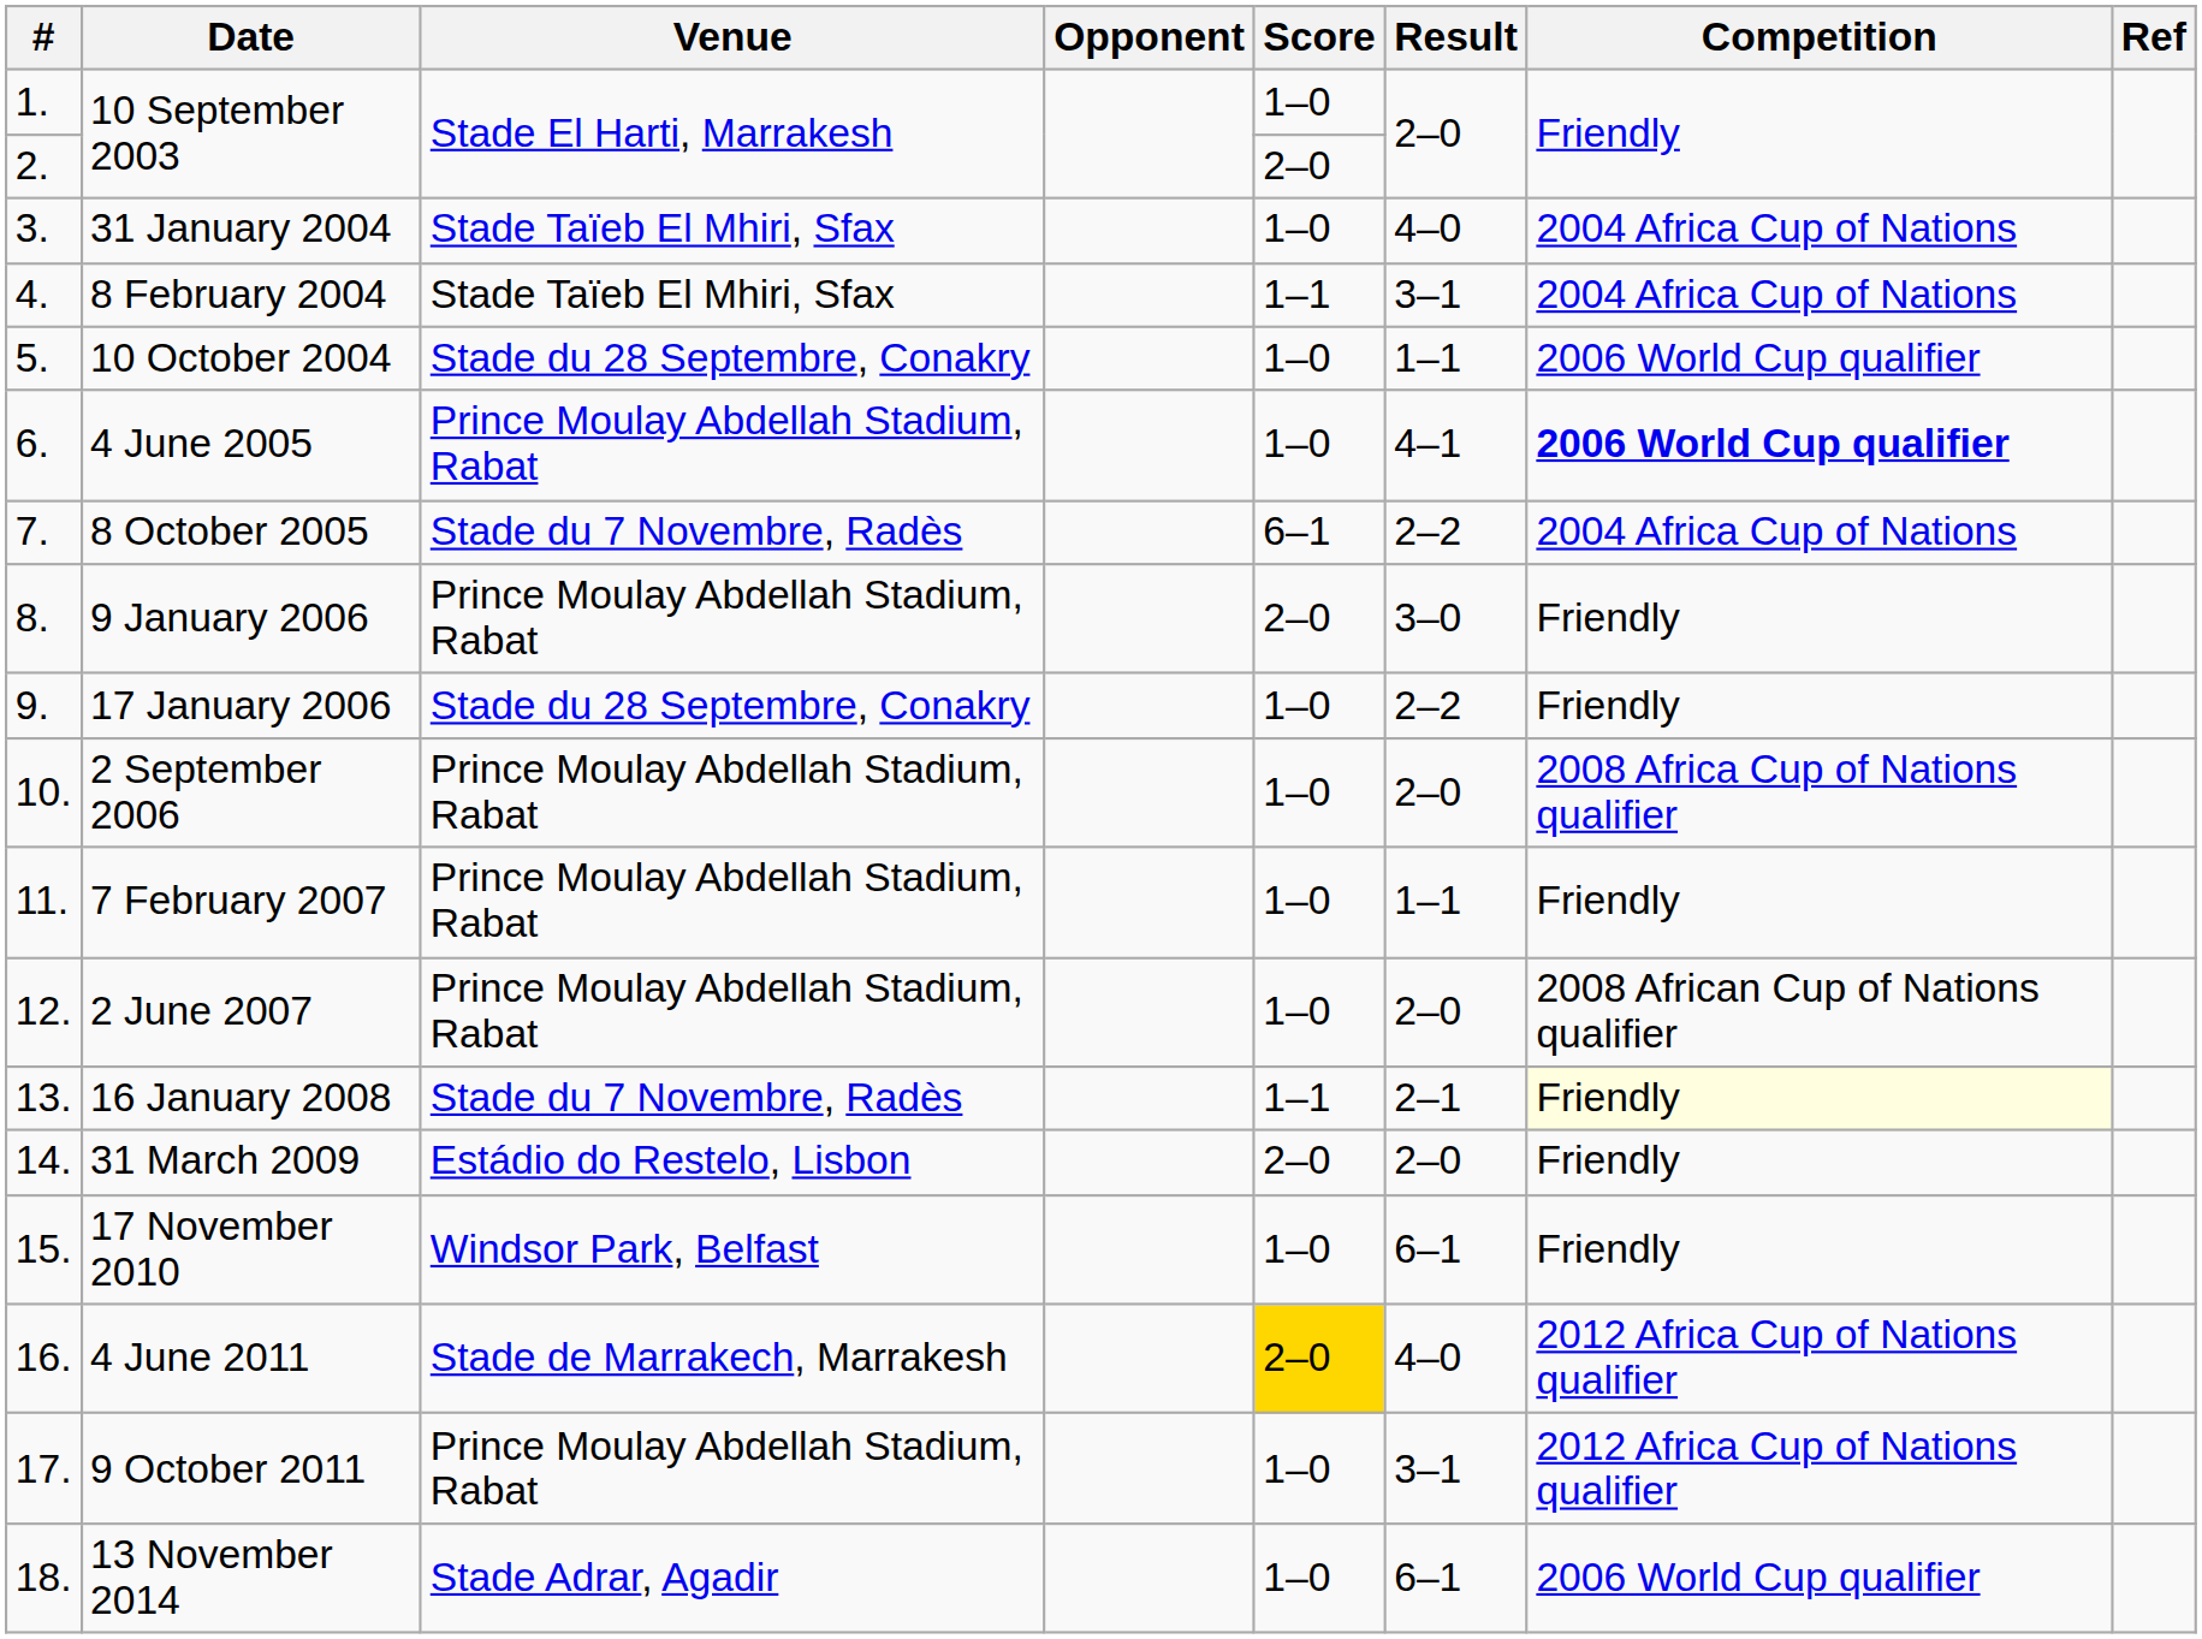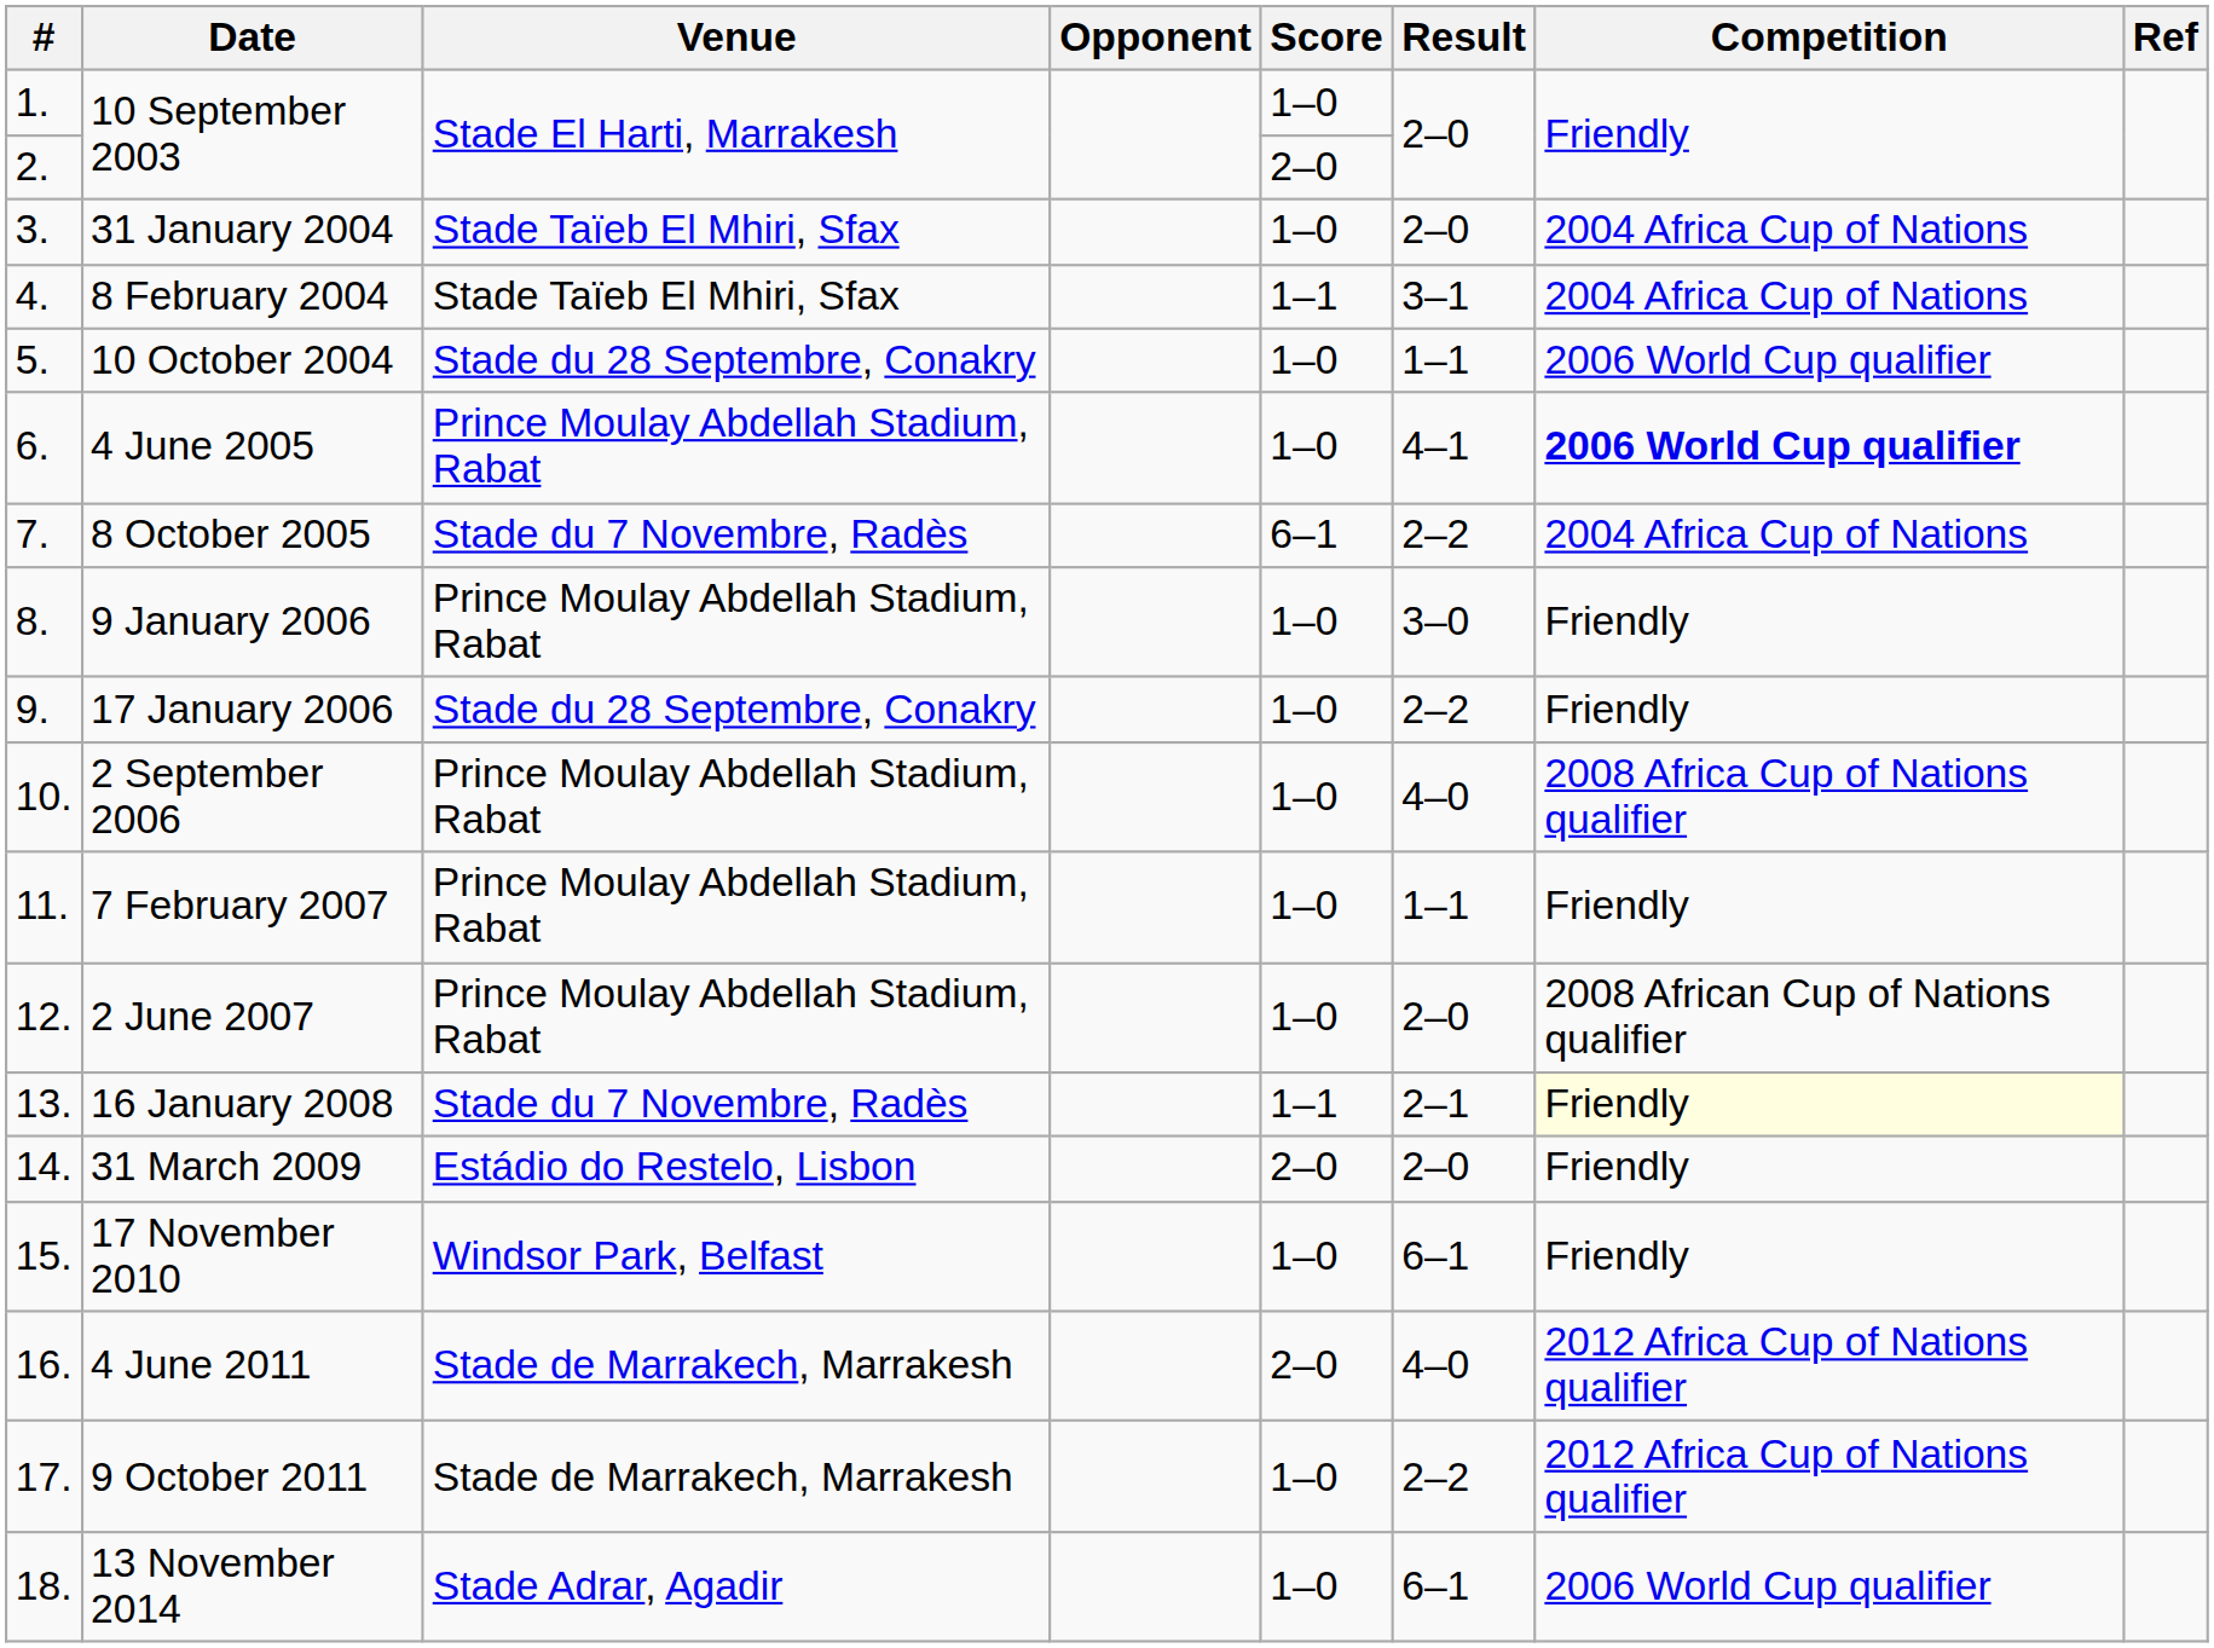 <table class="wikitable collapsible">
 <tr>
 <th>#</th>
 <th>Date</th>
 <th>Venue</th>
 <th>Opponent</th>
 <th>Score</th>
 <th>Result</th>
 <th>Competition</th>
 <th>Ref</th>
 </tr>
 <tr>
 <td>1.</td>
 <td rowspan="2">10 September 2003</td>
 <td rowspan="2"><a href='#'>Stade El Harti</a>, <a href='#'>Marrakesh</a></td>
 <td rowspan="2"></td>
 <td>1–0</td>
 <td rowspan="2">2–0</td>
 <td rowspan="2"><a href='#'>Friendly</a></td>
 <td rowspan="2"></td>
 </tr>
 <tr>
 <td>2.</td>
 <td>2–0</td>
 </tr>
 <tr>
 <td>3.</td>
 <td>31 January 2004</td>
 <td><a href='#'>Stade Taïeb El Mhiri</a>, <a href='#'>Sfax</a></td>
 <td></td>
 <td>1–0</td>
-<td>4–0</td>
+<td>2–0</td>
 <td><a href='#'>2004 Africa Cup of Nations</a></td>
 <td></td>
 </tr>
 <tr>
 <td>4.</td>
 <td>8 February 2004</td>
 <td>Stade Taïeb El Mhiri, Sfax</td>
 <td></td>
 <td>1–1</td>
 <td>3–1</td>
 <td><a href='#'>2004 Africa Cup of Nations</a></td>
 <td></td>
 </tr>
 <tr>
 <td>5.</td>
 <td>10 October 2004</td>
 <td><a href='#'>Stade du 28 Septembre</a>, <a href='#'>Conakry</a></td>
 <td></td>
 <td>1–0</td>
 <td>1–1</td>
 <td><a href='#'>2006 World Cup qualifier</a></td>
 <td></td>
 </tr>
 <tr>
 <td>6.</td>
 <td>4 June 2005</td>
 <td><a href='#'>Prince Moulay Abdellah Stadium</a>, <a href='#'>Rabat</a></td>
 <td></td>
 <td>1–0</td>
 <td>4–1</td>
 <td><strong><a href='#'>2006 World Cup qualifier</a></strong></td>
 <td></td>
 </tr>
 <tr>
 <td>7.</td>
 <td>8 October 2005</td>
 <td><a href='#'>Stade du 7 Novembre</a>, <a href='#'>Radès</a></td>
 <td></td>
 <td>6–1</td>
 <td>2–2</td>
 <td><a href='#'>2004 Africa Cup of Nations</a></td>
 <td></td>
 </tr>
 <tr>
 <td>8.</td>
 <td>9 January 2006</td>
 <td>Prince Moulay Abdellah Stadium, Rabat</td>
 <td></td>
-<td>2–0</td>
+<td>1–0</td>
 <td>3–0</td>
 <td>Friendly</td>
 <td></td>
 </tr>
 <tr>
 <td>9.</td>
 <td>17 January 2006</td>
 <td><a href='#'>Stade du 28 Septembre</a>, <a href='#'>Conakry</a></td>
 <td></td>
 <td>1–0</td>
 <td>2–2</td>
 <td>Friendly</td>
 <td></td>
 </tr>
 <tr>
 <td>10.</td>
 <td>2 September 2006</td>
 <td>Prince Moulay Abdellah Stadium, Rabat</td>
 <td></td>
 <td>1–0</td>
-<td>2–0</td>
+<td>4–0</td>
 <td><a href='#'>2008 Africa Cup of Nations qualifier</a></td>
 <td></td>
 </tr>
 <tr>
 <td>11.</td>
 <td>7 February 2007</td>
 <td>Prince Moulay Abdellah Stadium, Rabat</td>
 <td></td>
 <td>1–0</td>
 <td>1–1</td>
 <td>Friendly</td>
 <td></td>
 </tr>
 <tr>
 <td>12.</td>
 <td>2 June 2007</td>
 <td>Prince Moulay Abdellah Stadium, Rabat</td>
 <td></td>
 <td>1–0</td>
 <td>2–0</td>
 <td>2008 African Cup of Nations qualifier</td>
 <td></td>
 </tr>
 <tr>
 <td>13.</td>
 <td>16 January 2008</td>
 <td><a href='#'>Stade du 7 Novembre</a>, <a href='#'>Radès</a></td>
 <td></td>
 <td>1–1</td>
 <td>2–1</td>
 <td style="background: lightyellow;">Friendly</td>
 <td></td>
 </tr>
 <tr>
 <td>14.</td>
 <td>31 March 2009</td>
 <td><a href='#'>Estádio do Restelo</a>, <a href='#'>Lisbon</a></td>
 <td></td>
 <td>2–0</td>
 <td>2–0</td>
 <td>Friendly</td>
 <td></td>
 </tr>
 <tr>
 <td>15.</td>
 <td>17 November 2010</td>
 <td><a href='#'>Windsor Park</a>, <a href='#'>Belfast</a></td>
 <td></td>
 <td>1–0</td>
 <td>6–1</td>
 <td>Friendly</td>
 <td></td>
 </tr>
 <tr>
 <td>16.</td>
 <td>4 June 2011</td>
 <td><a href='#'>Stade de Marrakech</a>, Marrakesh</td>
 <td></td>
-<td style="background: gold;">2–0</td>
+<td>2–0</td>
 <td>4–0</td>
 <td><a href='#'>2012 Africa Cup of Nations qualifier</a></td>
 <td></td>
 </tr>
 <tr>
 <td>17.</td>
 <td>9 October 2011</td>
-<td>Prince Moulay Abdellah Stadium, Rabat</td>
+<td>Stade de Marrakech, Marrakesh</td>
 <td></td>
 <td>1–0</td>
-<td>3–1</td>
+<td>2–2</td>
 <td><a href='#'>2012 Africa Cup of Nations qualifier</a></td>
 <td></td>
 </tr>
 <tr>
 <td>18.</td>
 <td>13 November 2014</td>
 <td><a href='#'>Stade Adrar</a>, <a href='#'>Agadir</a></td>
 <td></td>
 <td>1–0</td>
 <td>6–1</td>
 <td><a href='#'>2006 World Cup qualifier</a></td>
 <td></td>
 </tr>
 </table>
